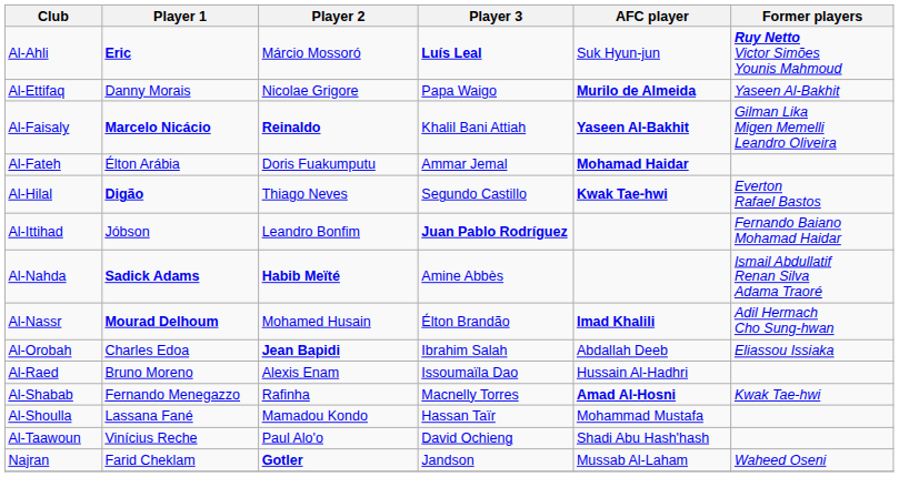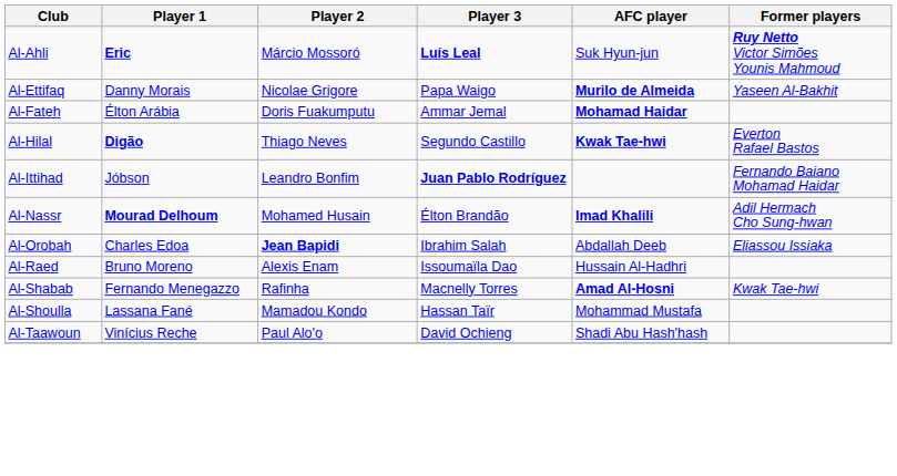 <table class="wikitable" border="1" style="text-align: left; font-size:85%">
 <tr>
 <th width="120">Club</th>
 <th width="220">Player 1</th>
 <th width="220">Player 2</th>
 <th width="220">Player 3</th>
 <th width="220">AFC player</th>
 <th width="240">Former players</th>
 </tr>
 <tr>
 <td><a href='#'>Al-Ahli</a></td>
 <td> <strong><a href='#'>Eric</a></strong></td>
 <td> <a href='#'>Márcio Mossoró</a></td>
 <td> <strong><a href='#'>Luís Leal</a></strong></td>
 <td> <a href='#'>Suk Hyun-jun</a></td>
 <td> <strong><em><a href='#'>Ruy Netto</a></em></strong><br> <em><a href='#'>Victor Simões</a></em><br> <em><a href='#'>Younis Mahmoud</a></em></td>
 </tr>
 <tr>
 <td><a href='#'>Al-Ettifaq</a></td>
 <td> <a href='#'>Danny Morais</a></td>
 <td> <a href='#'>Nicolae Grigore</a></td>
 <td> <a href='#'>Papa Waigo</a></td>
 <td> <strong><a href='#'>Murilo de Almeida</a></strong></td>
 <td> <em><a href='#'>Yaseen Al-Bakhit</a></em></td>
 </tr>
 <tr>
-<td><a href='#'>Al-Faisaly</a></td>
-<td> <strong><a href='#'>Marcelo Nicácio</a></strong></td>
-<td> <strong><a href='#'>Reinaldo</a></strong></td>
-<td> <a href='#'>Khalil Bani Attiah</a></td>
-<td> <strong><a href='#'>Yaseen Al-Bakhit</a></strong></td>
-<td> <em><a href='#'>Gilman Lika</a></em><br> <em><a href='#'>Migen Memelli</a></em><br> <em><a href='#'>Leandro Oliveira</a></em></td>
-</tr>
-<tr>
 <td><a href='#'>Al-Fateh</a></td>
 <td> <a href='#'>Élton Arábia</a></td>
 <td> <a href='#'>Doris Fuakumputu</a></td>
 <td> <a href='#'>Ammar Jemal</a></td>
 <td> <strong><a href='#'>Mohamad Haidar</a></strong></td>
 <td></td>
 </tr>
 <tr>
 <td><a href='#'>Al-Hilal</a></td>
 <td> <strong><a href='#'>Digão</a></strong></td>
 <td> <a href='#'>Thiago Neves</a></td>
 <td> <a href='#'>Segundo Castillo</a></td>
 <td> <strong><a href='#'>Kwak Tae-hwi</a></strong></td>
 <td> <em><a href='#'>Everton</a></em><br> <em><a href='#'>Rafael Bastos</a></em></td>
 </tr>
 <tr>
 <td><a href='#'>Al-Ittihad</a></td>
 <td> <a href='#'>Jóbson</a></td>
 <td> <a href='#'>Leandro Bonfim</a></td>
 <td> <strong><a href='#'>Juan Pablo Rodríguez</a></strong></td>
 <td></td>
 <td> <em><a href='#'>Fernando Baiano</a></em><br> <em><a href='#'>Mohamad Haidar</a></em></td>
-</tr>
-<tr>
-<td><a href='#'>Al-Nahda</a></td>
-<td> <strong><a href='#'>Sadick Adams</a></strong></td>
-<td> <strong><a href='#'>Habib Meïté</a></strong></td>
-<td> <a href='#'>Amine Abbès</a></td>
-<td></td>
-<td> <em><a href='#'>Ismail Abdullatif</a></em><br> <em><a href='#'>Renan Silva</a></em><br> <em><a href='#'>Adama Traoré</a></em></td>
 </tr>
 <tr>
 <td><a href='#'>Al-Nassr</a></td>
 <td> <strong><a href='#'>Mourad Delhoum</a></strong></td>
 <td> <a href='#'>Mohamed Husain</a></td>
 <td> <a href='#'>Élton Brandão</a></td>
 <td> <strong><a href='#'>Imad Khalili</a></strong> </td>
 <td> <em><a href='#'>Adil Hermach</a></em><br> <em><a href='#'>Cho Sung-hwan</a></em></td>
 </tr>
 <tr>
 <td><a href='#'>Al-Orobah</a></td>
 <td> <a href='#'>Charles Edoa</a></td>
 <td> <strong><a href='#'>Jean Bapidi</a></strong></td>
 <td> <a href='#'>Ibrahim Salah</a></td>
 <td> <a href='#'>Abdallah Deeb</a></td>
 <td> <em><a href='#'>Eliassou Issiaka</a></em></td>
 </tr>
 <tr>
 <td><a href='#'>Al-Raed</a></td>
 <td> <a href='#'>Bruno Moreno</a></td>
 <td> <a href='#'>Alexis Enam</a></td>
 <td> <a href='#'>Issoumaïla Dao</a></td>
 <td> <a href='#'>Hussain Al-Hadhri</a></td>
 <td></td>
 </tr>
 <tr>
 <td><a href='#'>Al-Shabab</a></td>
 <td> <a href='#'>Fernando Menegazzo</a></td>
 <td> <a href='#'>Rafinha</a></td>
 <td> <a href='#'>Macnelly Torres</a></td>
 <td> <strong><a href='#'>Amad Al-Hosni</a></strong></td>
 <td> <em><a href='#'>Kwak Tae-hwi</a></em></td>
 </tr>
 <tr>
 <td><a href='#'>Al-Shoulla</a></td>
 <td> <a href='#'>Lassana Fané</a></td>
 <td> <a href='#'>Mamadou Kondo</a></td>
 <td> <a href='#'>Hassan Taïr</a></td>
 <td> <a href='#'>Mohammad Mustafa</a></td>
 <td></td>
 </tr>
 <tr>
 <td><a href='#'>Al-Taawoun</a></td>
 <td> <a href='#'>Vinícius Reche</a></td>
 <td> <a href='#'>Paul Alo'o</a></td>
 <td> <a href='#'>David Ochieng</a></td>
 <td> <a href='#'>Shadi Abu Hash'hash</a></td>
 <td></td>
 </tr>
 <tr>
-<td><a href='#'>Najran</a></td>
-<td> <a href='#'>Farid Cheklam</a></td>
-<td> <strong><a href='#'>Gotler</a></strong></td>
-<td> <a href='#'>Jandson</a></td>
-<td> <a href='#'>Mussab Al-Laham</a></td>
-<td> <em><a href='#'>Waheed Oseni</a></em></td>
-</tr>
-<tr>
 </tr>
 </table>
